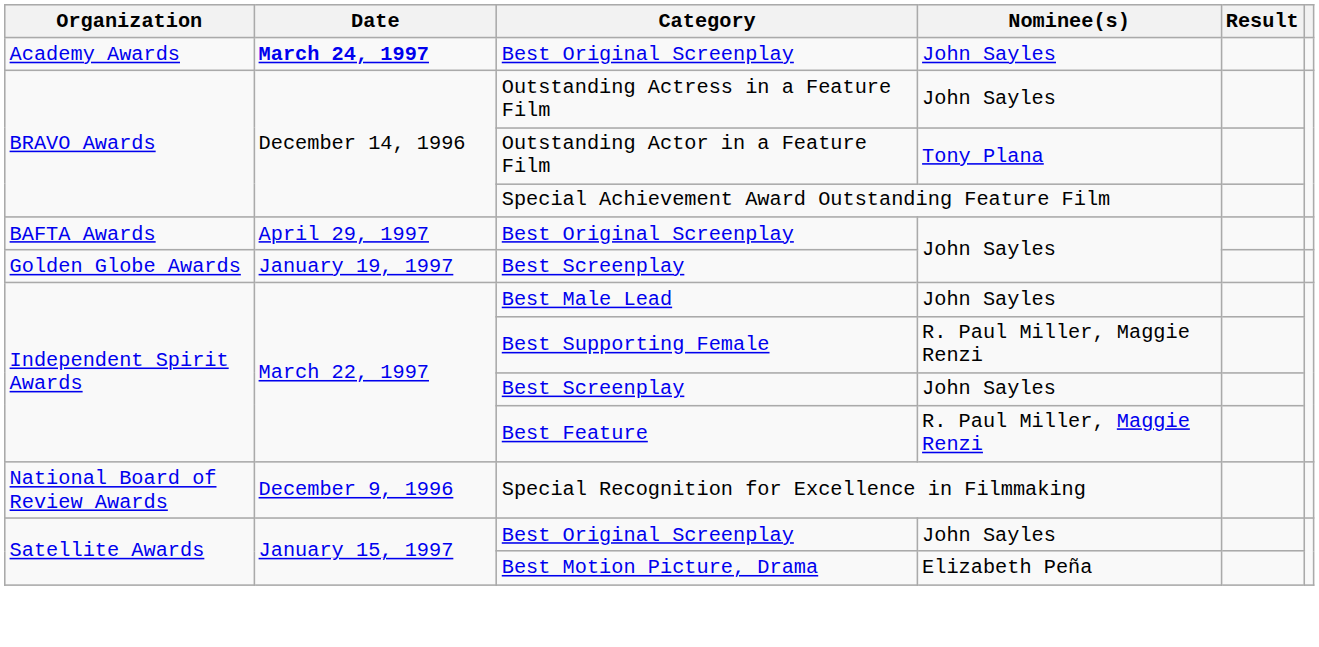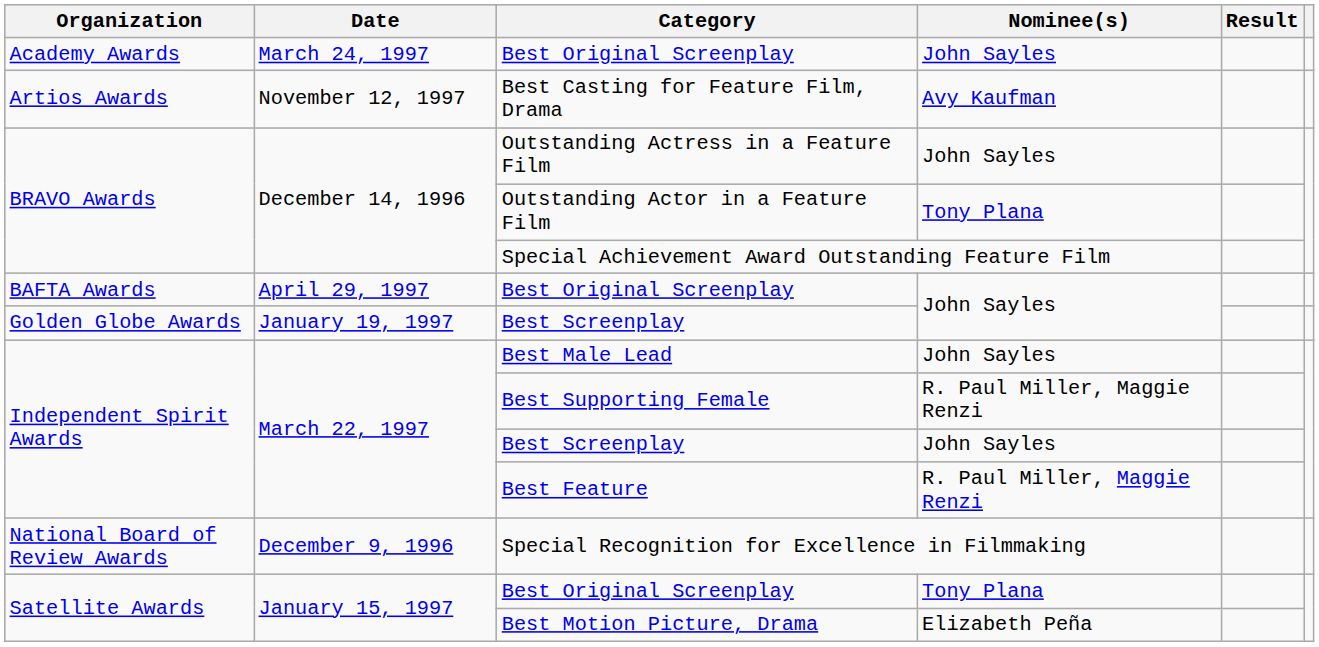 <table class="wikitable" width="95%" cellpadding="6">
 <tr>
 <th width="20%">Organization</th>
 <th width="20%">Date</th>
 <th width="35%">Category</th>
 <th width="35%">Nominee(s)</th>
 <th width="10%">Result</th>
 <th scope="col" class="sortable"></th>
 </tr>
 <tr>
 <td><a href='#'>Academy Awards</a></td>
-<td><strong><a href='#'>March 24, 1997</a></strong></td>
+<td><a href='#'>March 24, 1997</a></td>
 <td><a href='#'>Best Original Screenplay</a></td>
 <td><a href='#'>John Sayles</a></td>
+<td></td>
+<td align="center"></td>
+</tr>
+<tr>
+<td><a href='#'>Artios Awards</a></td>
+<td>November 12, 1997</td>
+<td>Best Casting for Feature Film, Drama</td>
+<td><a href='#'>Avy Kaufman</a></td>
 <td></td>
 <td align="center"></td>
 </tr>
 <tr>
 <td rowspan="3"><a href='#'>BRAVO Awards</a></td>
 <td rowspan="3">December 14, 1996</td>
 <td>Outstanding Actress in a Feature Film</td>
 <td>John Sayles</td>
 <td></td>
 <td align="center" rowspan="3"></td>
 </tr>
 <tr>
 <td>Outstanding Actor in a Feature Film</td>
 <td><a href='#'>Tony Plana</a></td>
 <td></td>
 </tr>
 <tr>
 <td colspan="2">Special Achievement Award Outstanding Feature Film</td>
 <td></td>
 </tr>
 <tr>
 <td><a href='#'>BAFTA Awards</a></td>
 <td><a href='#'>April 29, 1997</a></td>
 <td><a href='#'>Best Original Screenplay</a></td>
 <td rowspan="2">John Sayles</td>
 <td></td>
 <td align="center"></td>
 </tr>
 <tr>
 <td><a href='#'>Golden Globe Awards</a></td>
 <td><a href='#'>January 19, 1997</a></td>
 <td><a href='#'>Best Screenplay</a></td>
 <td></td>
 <td align="center"></td>
 </tr>
 <tr>
 <td rowspan=4><a href='#'>Independent Spirit Awards</a></td>
 <td rowspan=4><a href='#'>March 22, 1997</a></td>
 <td><a href='#'>Best Male Lead</a></td>
 <td>John Sayles</td>
 <td></td>
 <td align="center" rowspan=4></td>
 </tr>
 <tr>
 <td><a href='#'>Best Supporting Female</a></td>
 <td>R. Paul Miller, Maggie Renzi</td>
 <td></td>
 </tr>
 <tr>
 <td><a href='#'>Best Screenplay</a></td>
 <td>John Sayles</td>
 <td></td>
 </tr>
 <tr>
 <td><a href='#'>Best Feature</a></td>
 <td>R. Paul Miller, <a href='#'>Maggie Renzi</a></td>
 <td></td>
 </tr>
 <tr>
 <td><a href='#'>National Board of Review Awards</a></td>
 <td><a href='#'>December 9, 1996</a></td>
 <td colspan="2">Special Recognition for Excellence in Filmmaking</td>
 <td></td>
 <td align="center"></td>
 </tr>
 <tr>
 <td rowspan="2"><a href='#'>Satellite Awards</a></td>
 <td rowspan="2"><a href='#'>January 15, 1997</a></td>
 <td><a href='#'>Best Original Screenplay</a></td>
-<td>John Sayles</td>
+<td><a href='#'>Tony Plana</a></td>
 <td></td>
 <td rowspan="2" align="center"></td>
 </tr>
 <tr>
 <td><a href='#'>Best Motion Picture, Drama</a></td>
 <td>Elizabeth Peña</td>
 <td></td>
 </tr>
 </table>
